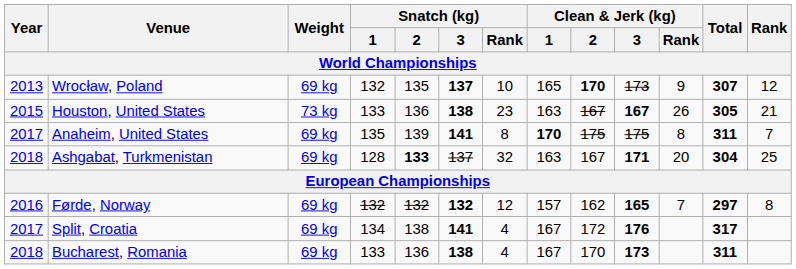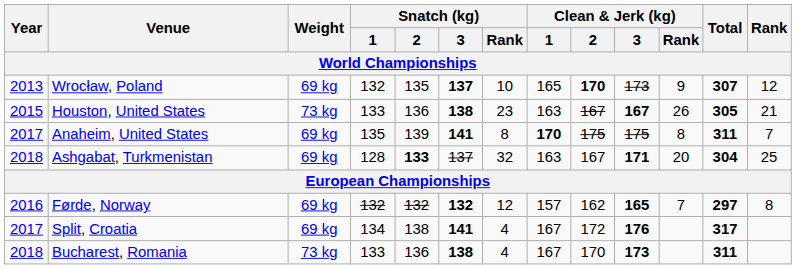 <table class = "wikitable" style="text-align:center;">
 <tr>
 <th rowspan=2 width=40>Year</th>
 <th rowspan=2 width=250>Venue</th>
 <th rowspan=2 width=60>Weight</th>
 <th colspan=4>Snatch (kg)</th>
 <th colspan=4>Clean & Jerk (kg)</th>
 <th rowspan=2 width=40>Total</th>
 <th rowspan=2 width=40>Rank</th>
 </tr>
 <tr>
 <th width=40>1</th>
 <th width=40>2</th>
 <th width=40>3</th>
 <th width=40>Rank</th>
 <th width=40>1</th>
 <th width=40>2</th>
 <th width=40>3</th>
 <th width=40>Rank</th>
 </tr>
 <tr>
 <th colspan=13><a href='#'>World Championships</a></th>
 </tr>
 <tr>
 <td><a href='#'>2013</a></td>
 <td align=left> <a href='#'>Wrocław</a>, <a href='#'>Poland</a></td>
 <td><a href='#'>69 kg</a></td>
 <td>132</td>
 <td>135</td>
 <td><strong>137</strong></td>
 <td>10</td>
 <td>165</td>
 <td><strong>170</strong></td>
 <td><s>173</s></td>
 <td>9</td>
 <td><strong>307</strong></td>
 <td>12</td>
 </tr>
 <tr>
 <td><a href='#'>2015</a></td>
 <td align=left> <a href='#'>Houston</a>, <a href='#'>United States</a></td>
 <td><a href='#'>73 kg</a></td>
 <td>133</td>
 <td>136</td>
 <td><strong>138</strong></td>
 <td>23</td>
 <td>163</td>
 <td><s>167</s></td>
 <td><strong>167</strong></td>
 <td>26</td>
 <td><strong>305</strong></td>
 <td>21</td>
 </tr>
 <tr>
 <td><a href='#'>2017</a></td>
 <td align=left> <a href='#'>Anaheim</a>, <a href='#'>United States</a></td>
 <td><a href='#'>69 kg</a></td>
 <td>135</td>
 <td>139</td>
 <td><strong>141</strong></td>
 <td>8</td>
 <td><strong>170</strong></td>
 <td><s>175</s></td>
 <td><s>175</s></td>
 <td>8</td>
 <td><strong>311</strong></td>
 <td>7</td>
 </tr>
 <tr>
 <td><a href='#'>2018</a></td>
 <td align=left> <a href='#'>Ashgabat</a>, <a href='#'>Turkmenistan</a></td>
 <td><a href='#'>69 kg</a></td>
 <td>128</td>
 <td><strong>133</strong></td>
 <td><s>137 </s></td>
 <td>32</td>
 <td>163</td>
 <td>167</td>
 <td><strong>171</strong></td>
 <td>20</td>
 <td><strong>304</strong></td>
 <td>25</td>
 </tr>
 <tr>
 <th colspan=13><a href='#'>European Championships</a></th>
 </tr>
 <tr>
 <td><a href='#'>2016</a></td>
 <td align=left> <a href='#'>Førde</a>, <a href='#'>Norway</a></td>
 <td><a href='#'>69 kg</a></td>
 <td><s>132</s></td>
 <td><s>132</s></td>
 <td><strong>132</strong></td>
 <td>12</td>
 <td>157</td>
 <td>162</td>
 <td><strong>165</strong></td>
 <td>7</td>
 <td><strong>297</strong></td>
 <td>8</td>
 </tr>
 <tr>
 <td><a href='#'>2017</a></td>
 <td align=left> <a href='#'>Split</a>, <a href='#'>Croatia</a></td>
 <td><a href='#'>69 kg</a></td>
 <td>134</td>
 <td>138</td>
 <td><strong>141</strong></td>
 <td>4</td>
 <td>167</td>
 <td>172</td>
 <td><strong>176</strong></td>
 <td></td>
 <td><strong>317</strong></td>
 <td></td>
 </tr>
 <tr>
 <td><a href='#'>2018</a></td>
 <td align=left> <a href='#'>Bucharest</a>, <a href='#'>Romania</a></td>
-<td><a href='#'>69 kg</a></td>
+<td><a href='#'>73 kg</a></td>
 <td>133</td>
 <td>136</td>
 <td><strong>138</strong></td>
 <td>4</td>
 <td>167</td>
 <td>170</td>
 <td><strong>173</strong></td>
 <td></td>
 <td><strong>311</strong></td>
 <td></td>
 </tr>
 </table>
